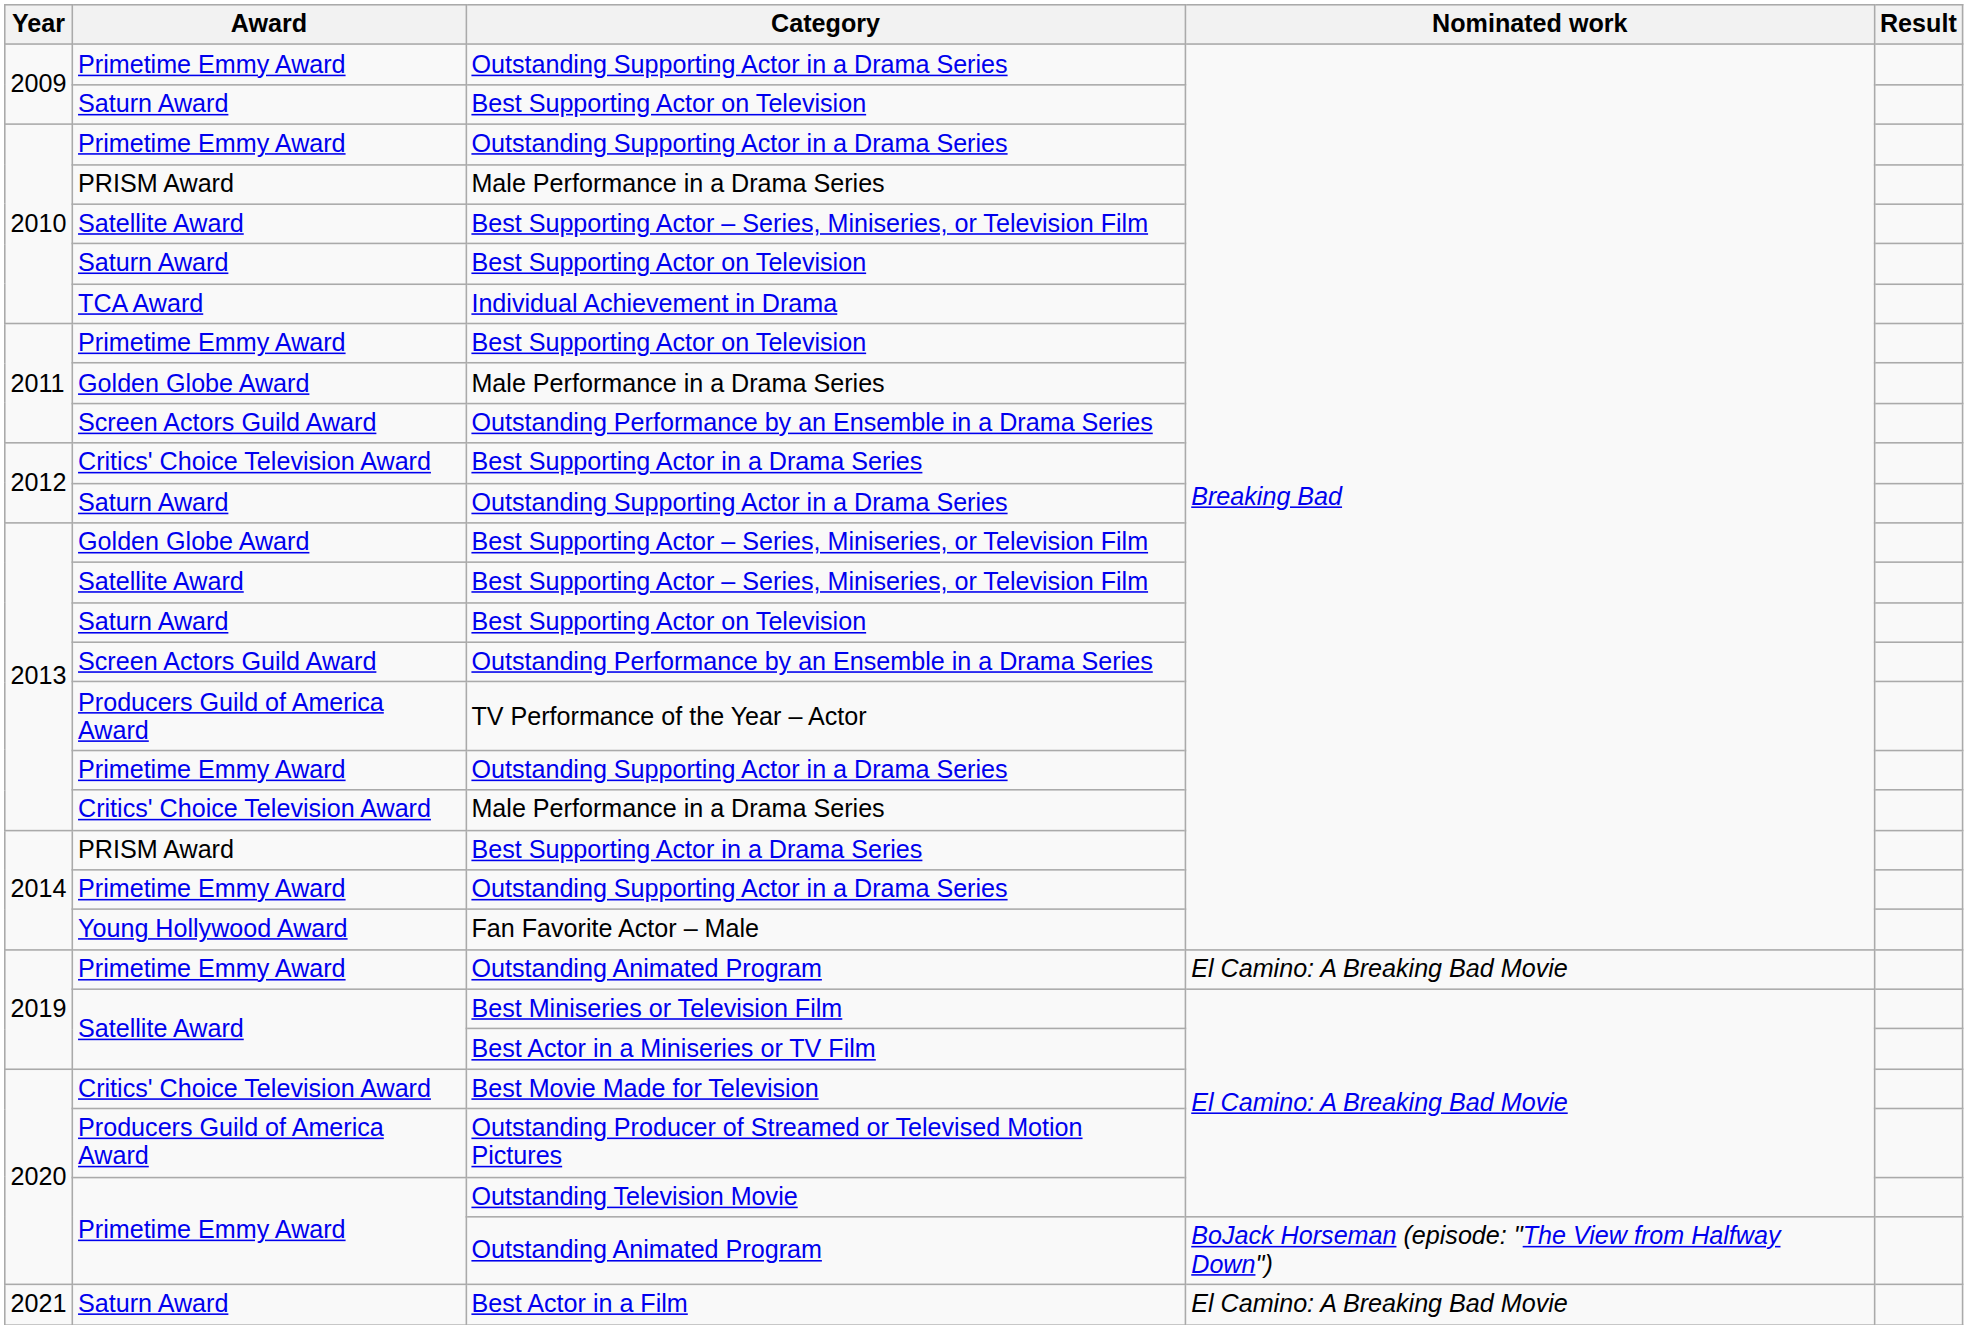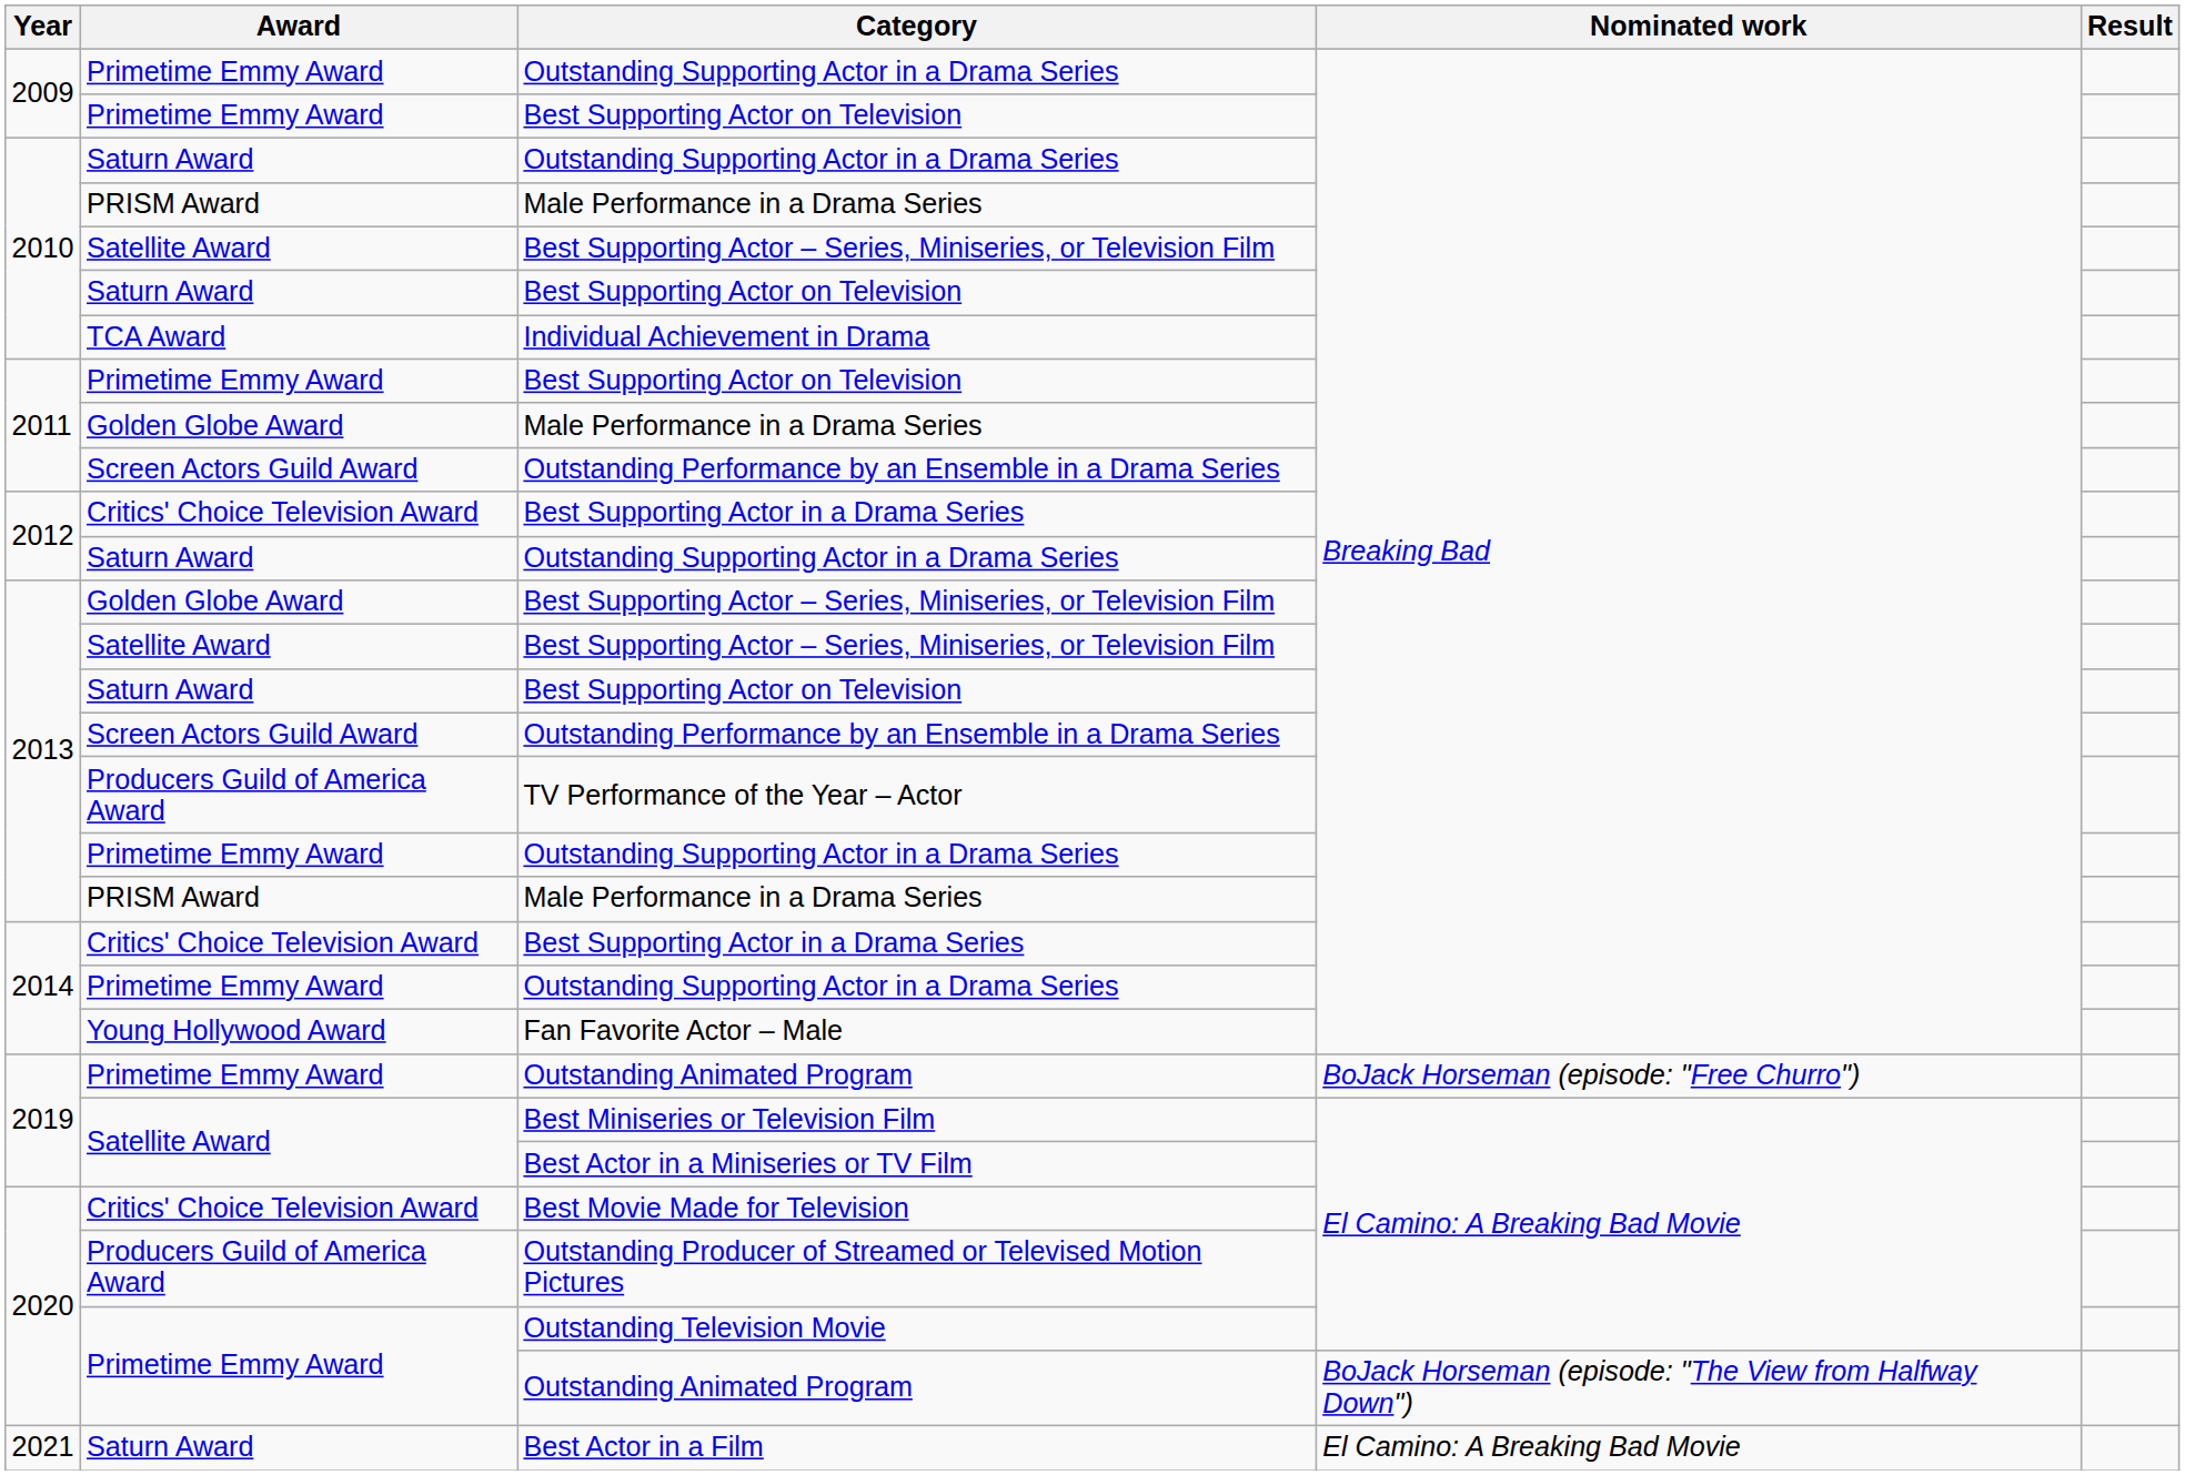 <table class="wikitable sortable">
 <tr>
 <th>Year</th>
 <th>Award</th>
 <th>Category</th>
 <th>Nominated work</th>
 <th>Result</th>
 </tr>
 <tr>
 <td rowspan=2>2009</td>
 <td><a href='#'>Primetime Emmy Award</a></td>
 <td><a href='#'>Outstanding Supporting Actor in a Drama Series</a></td>
 <td rowspan=22><em><a href='#'>Breaking Bad</a></em></td>
 <td></td>
 </tr>
 <tr>
-<td><a href='#'>Saturn Award</a></td>
+<td><a href='#'>Primetime Emmy Award</a></td>
 <td><a href='#'>Best Supporting Actor on Television</a></td>
 <td></td>
 </tr>
 <tr>
 <td rowspan=5>2010</td>
-<td><a href='#'>Primetime Emmy Award</a></td>
+<td><a href='#'>Saturn Award</a></td>
 <td><a href='#'>Outstanding Supporting Actor in a Drama Series</a></td>
 <td></td>
 </tr>
 <tr>
 <td>PRISM Award</td>
 <td>Male Performance in a Drama Series</td>
 <td></td>
 </tr>
 <tr>
 <td><a href='#'>Satellite Award</a></td>
 <td><a href='#'>Best Supporting Actor – Series, Miniseries, or Television Film</a></td>
 <td></td>
 </tr>
 <tr>
 <td><a href='#'>Saturn Award</a></td>
 <td><a href='#'>Best Supporting Actor on Television</a></td>
 <td></td>
 </tr>
 <tr>
 <td><a href='#'>TCA Award</a></td>
 <td><a href='#'>Individual Achievement in Drama</a></td>
 <td></td>
 </tr>
 <tr>
 <td rowspan=3>2011</td>
 <td><a href='#'>Primetime Emmy Award</a></td>
 <td><a href='#'>Best Supporting Actor on Television</a></td>
 <td></td>
 </tr>
 <tr>
 <td><a href='#'>Golden Globe Award</a></td>
 <td>Male Performance in a Drama Series</td>
 <td></td>
 </tr>
 <tr>
 <td><a href='#'>Screen Actors Guild Award</a></td>
 <td><a href='#'>Outstanding Performance by an Ensemble in a Drama Series</a></td>
 <td></td>
 </tr>
 <tr>
 <td rowspan=2>2012</td>
 <td><a href='#'>Critics' Choice Television Award</a></td>
 <td><a href='#'>Best Supporting Actor in a Drama Series</a></td>
 <td></td>
 </tr>
 <tr>
 <td><a href='#'>Saturn Award</a></td>
 <td><a href='#'>Outstanding Supporting Actor in a Drama Series</a></td>
 <td></td>
 </tr>
 <tr>
 <td rowspan=7>2013</td>
 <td><a href='#'>Golden Globe Award</a></td>
 <td><a href='#'>Best Supporting Actor – Series, Miniseries, or Television Film</a></td>
 <td></td>
 </tr>
 <tr>
 <td><a href='#'>Satellite Award</a></td>
 <td><a href='#'>Best Supporting Actor – Series, Miniseries, or Television Film</a></td>
 <td></td>
 </tr>
 <tr>
 <td><a href='#'>Saturn Award</a></td>
 <td><a href='#'>Best Supporting Actor on Television</a></td>
 <td></td>
 </tr>
 <tr>
 <td><a href='#'>Screen Actors Guild Award</a></td>
 <td><a href='#'>Outstanding Performance by an Ensemble in a Drama Series</a></td>
 <td></td>
 </tr>
 <tr>
 <td><a href='#'>Producers Guild of America Award</a></td>
 <td>TV Performance of the Year – Actor</td>
 <td></td>
 </tr>
 <tr>
 <td><a href='#'>Primetime Emmy Award</a></td>
 <td><a href='#'>Outstanding Supporting Actor in a Drama Series</a></td>
 <td></td>
 </tr>
 <tr>
-<td><a href='#'>Critics' Choice Television Award</a></td>
+<td>PRISM Award</td>
 <td>Male Performance in a Drama Series</td>
 <td></td>
 </tr>
 <tr>
 <td rowspan=3>2014</td>
-<td>PRISM Award</td>
+<td><a href='#'>Critics' Choice Television Award</a></td>
 <td><a href='#'>Best Supporting Actor in a Drama Series</a></td>
 <td></td>
 </tr>
 <tr>
 <td><a href='#'>Primetime Emmy Award</a></td>
 <td><a href='#'>Outstanding Supporting Actor in a Drama Series</a></td>
 <td></td>
 </tr>
 <tr>
 <td><a href='#'>Young Hollywood Award</a></td>
 <td>Fan Favorite Actor – Male</td>
 <td></td>
 </tr>
 <tr>
 <td rowspan=3>2019</td>
 <td><a href='#'>Primetime Emmy Award</a></td>
 <td><a href='#'>Outstanding Animated Program</a></td>
-<td><em>El Camino: A Breaking Bad Movie</em></td>
+<td><em><a href='#'>BoJack Horseman</a> (episode: "<a href='#'>Free Churro</a>")</em></td>
 <td></td>
 </tr>
 <tr>
 <td rowspan=2><a href='#'>Satellite Award</a></td>
 <td><a href='#'>Best Miniseries or Television Film</a></td>
 <td rowspan=5><em><a href='#'>El Camino: A Breaking Bad Movie</a></em></td>
 <td></td>
 </tr>
 <tr>
 <td><a href='#'>Best Actor in a Miniseries or TV Film</a></td>
 <td></td>
 </tr>
 <tr>
 <td rowspan=4>2020</td>
 <td><a href='#'>Critics' Choice Television Award</a></td>
 <td><a href='#'>Best Movie Made for Television</a></td>
 <td></td>
 </tr>
 <tr>
 <td><a href='#'>Producers Guild of America Award</a></td>
 <td><a href='#'>Outstanding Producer of Streamed or Televised Motion Pictures</a></td>
 <td></td>
 </tr>
 <tr>
 <td rowspan=2><a href='#'>Primetime Emmy Award</a></td>
 <td><a href='#'>Outstanding Television Movie</a></td>
 <td></td>
 </tr>
 <tr>
 <td><a href='#'>Outstanding Animated Program</a></td>
 <td><em><a href='#'>BoJack Horseman</a> (episode: "<a href='#'>The View from Halfway Down</a>")</em></td>
 <td></td>
 </tr>
 <tr>
 <td rowspan=1>2021</td>
 <td><a href='#'>Saturn Award</a></td>
 <td><a href='#'>Best Actor in a Film</a></td>
 <td><em>El Camino: A Breaking Bad Movie</em></td>
 <td></td>
 </tr>
 </table>
